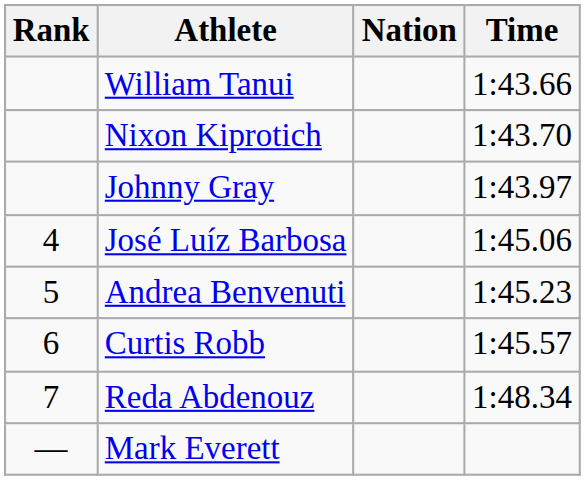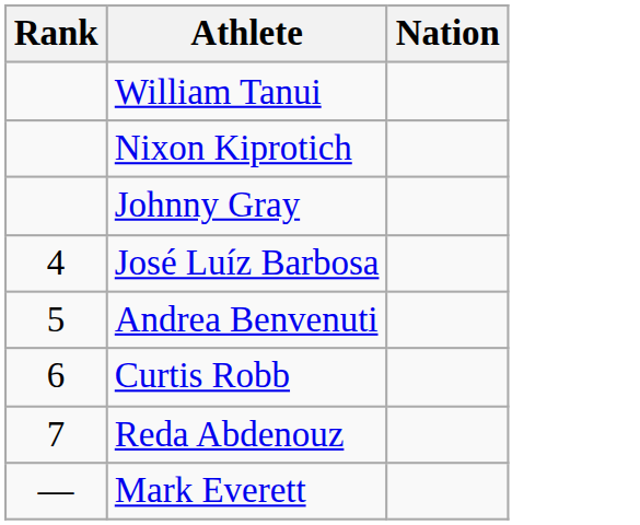 <table class="wikitable sortable" style="text-align:center">
 <tr>
 <th>Rank</th>
 <th>Athlete</th>
 <th>Nation</th>
-<th>Time</th>
 </tr>
 <tr>
 <td></td>
 <td align=left><a href='#'>William Tanui</a></td>
 <td align=left></td>
-<td>1:43.66</td>
 </tr>
 <tr>
 <td></td>
 <td align=left><a href='#'>Nixon Kiprotich</a></td>
 <td align=left></td>
-<td>1:43.70</td>
 </tr>
 <tr>
 <td></td>
 <td align=left><a href='#'>Johnny Gray</a></td>
 <td align=left></td>
-<td>1:43.97</td>
 </tr>
 <tr>
 <td>4</td>
 <td align=left><a href='#'>José Luíz Barbosa</a></td>
 <td align=left></td>
-<td>1:45.06</td>
 </tr>
 <tr>
 <td>5</td>
 <td align=left><a href='#'>Andrea Benvenuti</a></td>
 <td align=left></td>
-<td>1:45.23</td>
 </tr>
 <tr>
 <td>6</td>
 <td align=left><a href='#'>Curtis Robb</a></td>
 <td align=left></td>
-<td>1:45.57</td>
 </tr>
 <tr>
 <td>7</td>
 <td align=left><a href='#'>Reda Abdenouz</a></td>
 <td align=left></td>
-<td>1:48.34</td>
 </tr>
 <tr>
 <td data-sort-value=8>—</td>
 <td align=left><a href='#'>Mark Everett</a></td>
 <td align=left></td>
-<td></td>
 </tr>
 </table>
